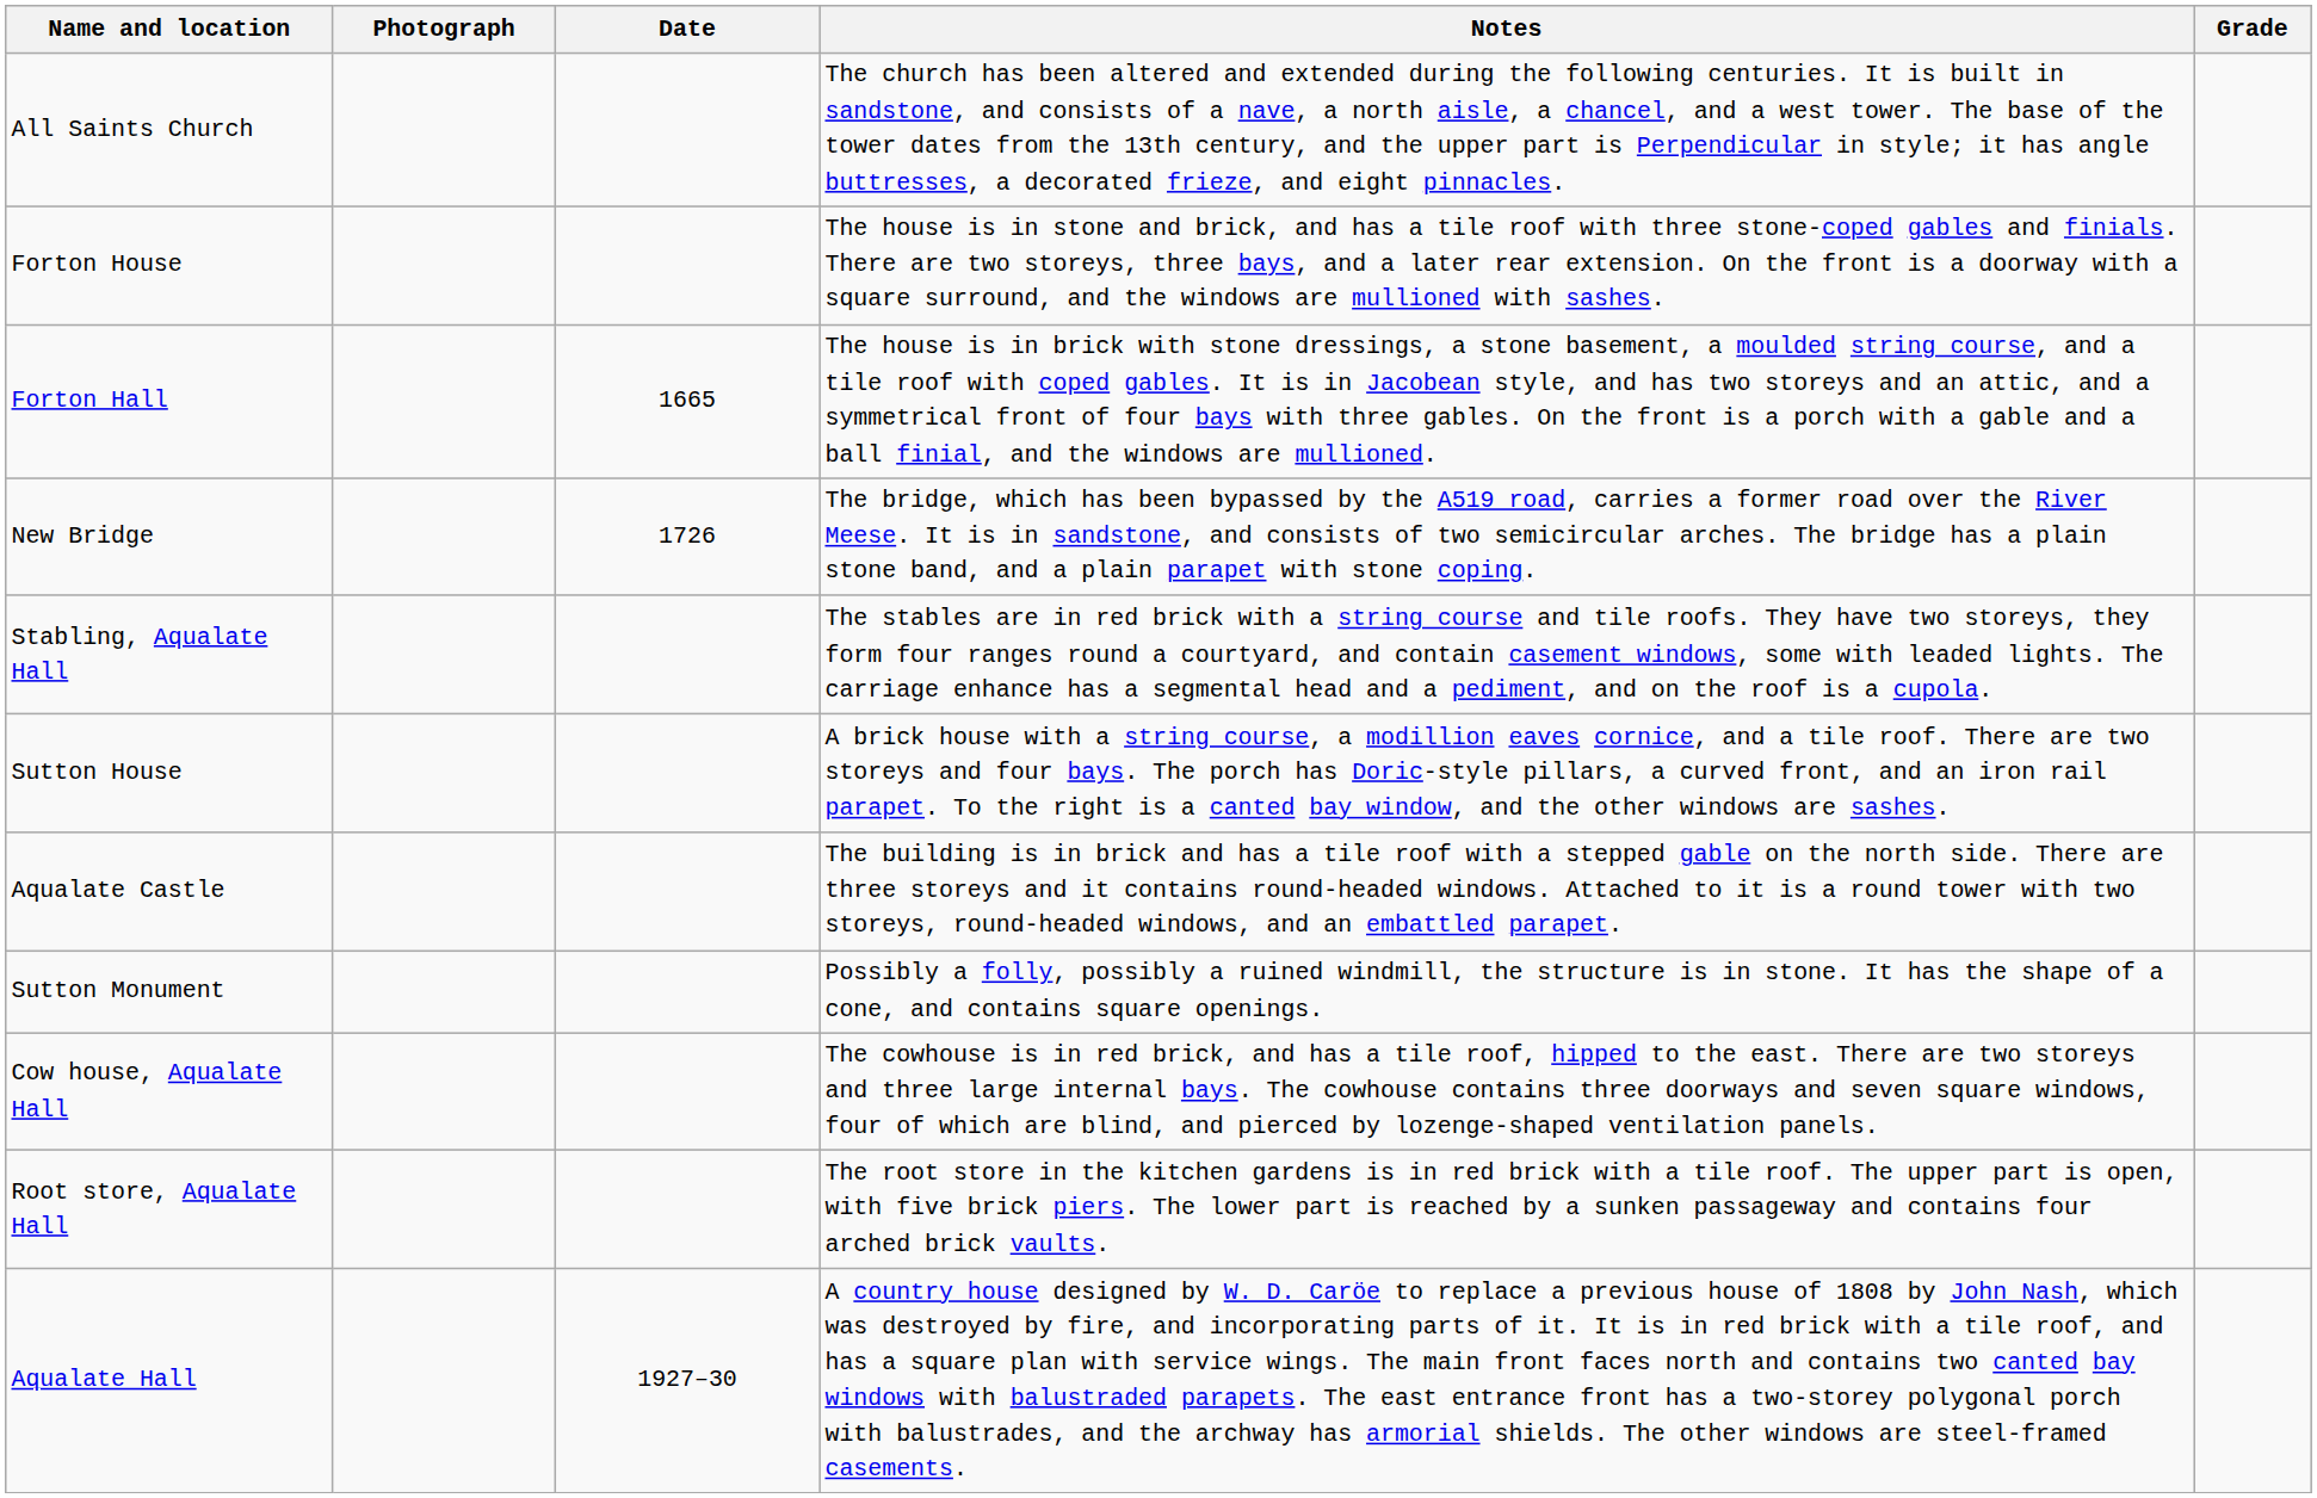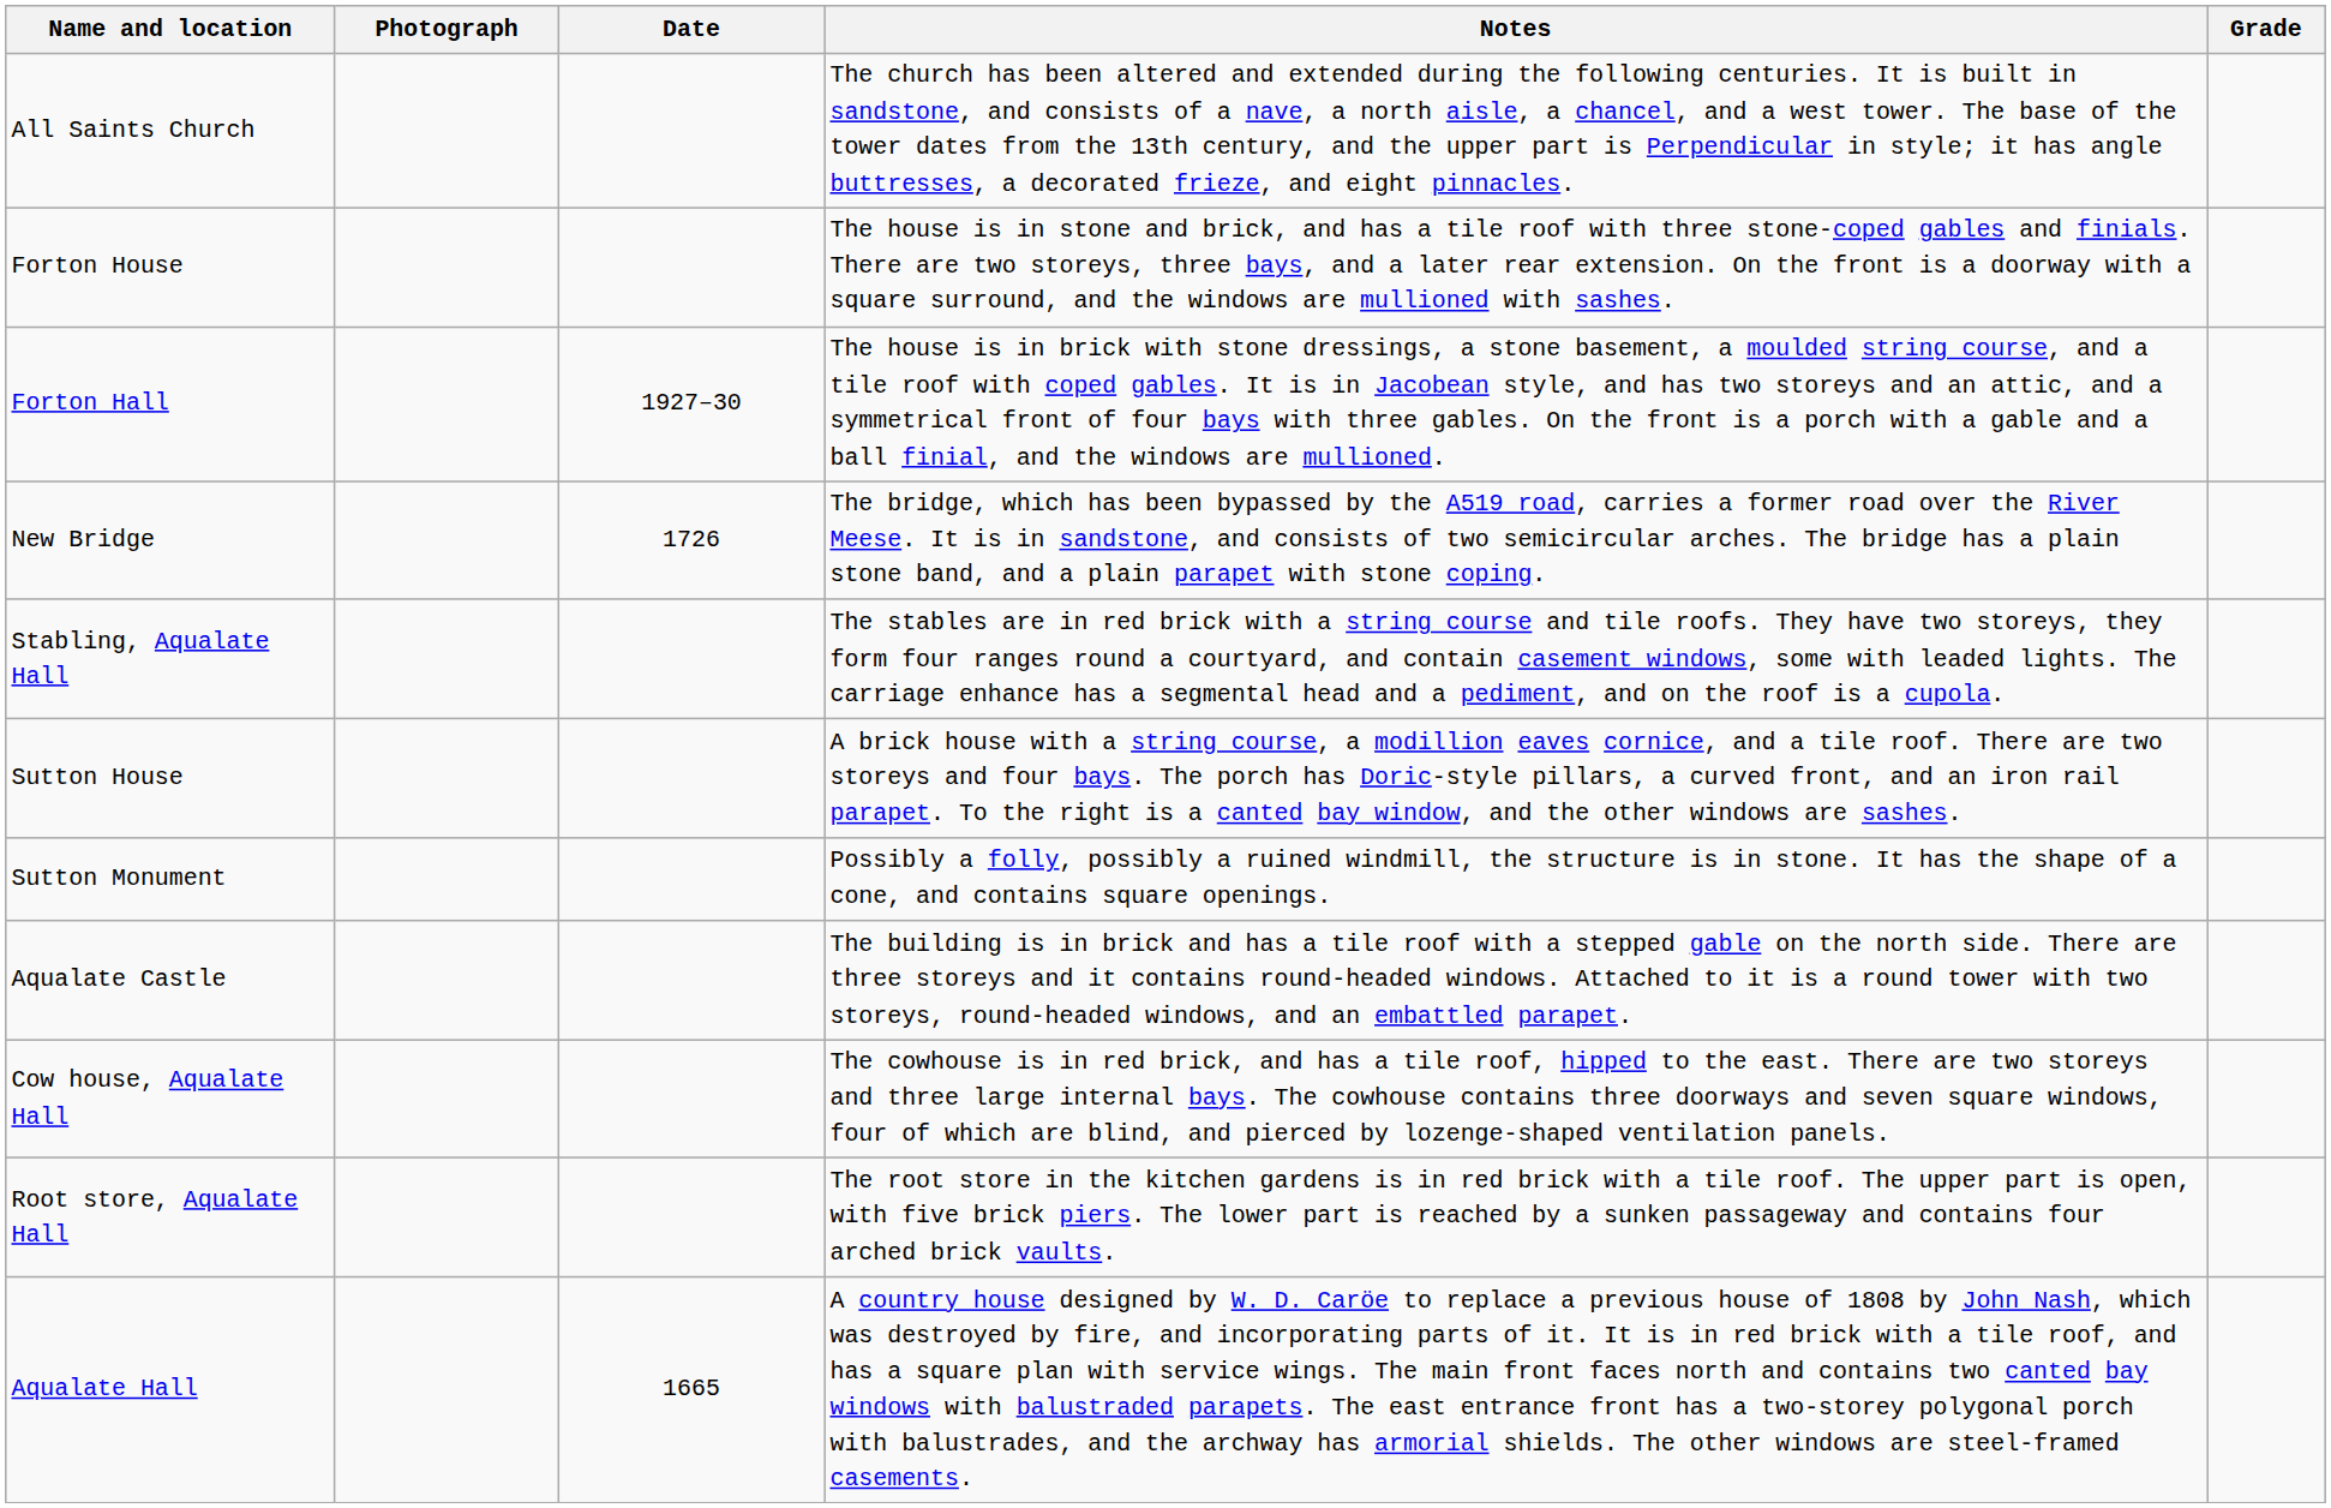 <table class="wikitable sortable plainrowheaders" style="width:100%; border:0; text-align:left; line-height:150%;">
 <tr>
 <th scope="col"  style="width:150px">Name and location</th>
 <th scope="col"  style="width:100px" class="unsortable">Photograph</th>
 <th scope="col"  style="width:120px">Date</th>
 <th scope="col"  style="width:650px" class="unsortable">Notes</th>
 <th scope="col"  style="width:50px">Grade</th>
 </tr>
 <tr>
 <td>All Saints Church<br><small></small></td>
 <td></td>
 <td align="center"></td>
 <td>The church has been altered and extended during the following centuries.  It is built in <a href='#'>sandstone</a>, and consists of a <a href='#'>nave</a>, a north <a href='#'>aisle</a>, a <a href='#'>chancel</a>, and a west tower.  The base of the tower dates from the 13th century, and the upper part is <a href='#'>Perpendicular</a> in style; it has angle <a href='#'>buttresses</a>, a decorated <a href='#'>frieze</a>, and eight <a href='#'>pinnacles</a>.</td>
 <td align="center" ></td>
 </tr>
 <tr>
 <td>Forton House<br><small></small></td>
 <td></td>
 <td align="center"></td>
 <td>The house is in stone and brick, and has a tile roof with three stone-<a href='#'>coped</a> <a href='#'>gables</a> and <a href='#'>finials</a>.  There are two storeys, three <a href='#'>bays</a>, and a later rear extension.  On the front is a doorway with a square surround, and the windows are <a href='#'>mullioned</a> with <a href='#'>sashes</a>.</td>
 <td align="center" ></td>
 </tr>
 <tr>
 <td><a href='#'>Forton Hall</a><br><small></small></td>
 <td></td>
-<td align="center">1665</td>
+<td align="center">1927–30</td>
 <td>The house is in brick with stone dressings, a stone basement, a <a href='#'>moulded</a> <a href='#'>string course</a>, and a tile roof with <a href='#'>coped</a> <a href='#'>gables</a>.  It is in <a href='#'>Jacobean</a> style, and has two storeys and an attic, and a symmetrical front of four <a href='#'>bays</a> with three gables.  On the front is a porch with a gable and a ball <a href='#'>finial</a>, and the windows are <a href='#'>mullioned</a>.</td>
 <td align="center" ></td>
 </tr>
 <tr>
 <td>New Bridge<br><small></small></td>
 <td></td>
 <td align="center">1726</td>
 <td>The bridge, which has been bypassed by the <a href='#'>A519 road</a>, carries a former road over the <a href='#'>River Meese</a>.  It is in <a href='#'>sandstone</a>, and consists of two semicircular arches.  The bridge has a plain stone band, and a plain <a href='#'>parapet</a> with stone <a href='#'>coping</a>.</td>
 <td align="center" ></td>
 </tr>
 <tr>
 <td>Stabling, <a href='#'>Aqualate Hall</a><br><small></small></td>
 <td></td>
 <td align="center"></td>
 <td>The stables are in red brick with a <a href='#'>string course</a> and tile roofs.  They have two storeys, they form four ranges round a courtyard, and contain <a href='#'>casement windows</a>, some with leaded lights.  The carriage enhance has a segmental head and a <a href='#'>pediment</a>, and on the roof is a <a href='#'>cupola</a>.</td>
 <td align="center" ></td>
 </tr>
 <tr>
 <td>Sutton House<br><small></small></td>
 <td></td>
 <td align="center"></td>
 <td>A brick house with a <a href='#'>string course</a>, a <a href='#'>modillion</a> <a href='#'>eaves</a> <a href='#'>cornice</a>, and a tile roof. There are two storeys and four <a href='#'>bays</a>.  The porch has <a href='#'>Doric</a>-style pillars, a curved front, and an iron rail <a href='#'>parapet</a>.  To the right is a <a href='#'>canted</a> <a href='#'>bay window</a>, and the other windows are <a href='#'>sashes</a>.</td>
 <td align="center" ></td>
 </tr>
 <tr>
+<td>Sutton Monument<br><small></small></td>
+<td></td>
+<td align="center"></td>
+<td>Possibly a <a href='#'>folly</a>, possibly a ruined windmill, the structure is in stone.  It has the shape of a cone, and contains square openings.</td>
+<td align="center" ></td>
+</tr>
+<tr>
 <td>Aqualate Castle<br><small></small></td>
 <td></td>
 <td align="center"></td>
 <td>The building is in brick and has a tile roof with a stepped <a href='#'>gable</a> on the north side.  There are three storeys and it contains round-headed windows.  Attached to it is a round tower with two storeys, round-headed windows, and an <a href='#'>embattled</a> <a href='#'>parapet</a>.</td>
-<td align="center" ></td>
-</tr>
-<tr>
-<td>Sutton Monument<br><small></small></td>
-<td></td>
-<td align="center"></td>
-<td>Possibly a <a href='#'>folly</a>, possibly a ruined windmill, the structure is in stone.  It has the shape of a cone, and contains square openings.</td>
 <td align="center" ></td>
 </tr>
 <tr>
 <td>Cow house, <a href='#'>Aqualate Hall</a><br><small></small></td>
 <td></td>
 <td align="center"></td>
 <td>The cowhouse is in red brick, and has a tile roof, <a href='#'>hipped</a> to the east.  There are two storeys and three large internal <a href='#'>bays</a>.  The cowhouse contains three doorways and seven square windows, four of which are blind, and pierced by lozenge-shaped ventilation panels.</td>
 <td align="center" ></td>
 </tr>
 <tr>
 <td>Root store, <a href='#'>Aqualate Hall</a><br><small></small></td>
 <td></td>
 <td align="center"></td>
 <td>The root store in the kitchen gardens is in red brick with a tile roof.  The upper part is open, with five brick <a href='#'>piers</a>.  The lower part is reached by a sunken passageway and contains four arched brick <a href='#'>vaults</a>.</td>
 <td align="center" ></td>
 </tr>
 <tr>
 <td><a href='#'>Aqualate Hall</a><br><small></small></td>
 <td></td>
-<td align="center">1927–30</td>
+<td align="center">1665</td>
 <td>A <a href='#'>country house</a> designed by <a href='#'>W. D. Caröe</a> to replace a previous house of 1808 by <a href='#'>John Nash</a>, which was destroyed by fire, and incorporating parts of it.  It is in red brick with a tile roof, and has a square plan with service wings.  The main front faces north and contains two <a href='#'>canted</a> <a href='#'>bay windows</a> with <a href='#'>balustraded</a> <a href='#'>parapets</a>.  The east entrance front has a two-storey polygonal porch with balustrades, and the archway has <a href='#'>armorial</a> shields.  The other windows are steel-framed <a href='#'>casements</a>.</td>
 <td align="center" ></td>
 </tr>
 <tr>
 </tr>
 </table>
